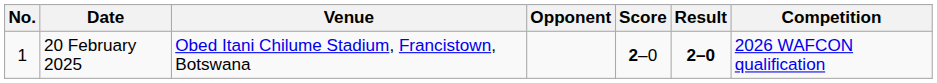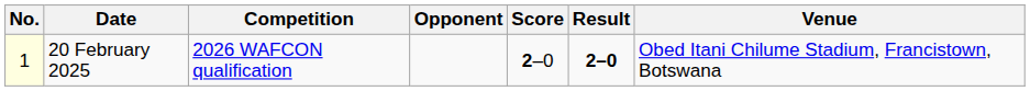 <table class="wikitable sortable">
 <tr>
 <th scope="col">No.</th>
 <th scope="col">Date</th>
-<th scope="col">Venue</th>
+<th scope="col">Competition</th>
 <th scope="col">Opponent</th>
 <th scope="col">Score</th>
 <th scope="col">Result</th>
-<th scope="col">Competition</th>
+<th scope="col">Venue</th>
 </tr>
 <tr>
-<td style="text-align:center">1</td>
+<td style="background: lightyellow; text-align:center">1</td>
 <td>20 February 2025</td>
-<td><a href='#'>Obed Itani Chilume Stadium</a>, <a href='#'>Francistown</a>, Botswana</td>
+<td><a href='#'>2026 WAFCON qualification</a></td>
 <td></td>
 <td style="text-align:center"><strong>2</strong>–0</td>
 <td style="text-align:center"><strong>2–0</strong></td>
-<td><a href='#'>2026 WAFCON qualification</a></td>
+<td><a href='#'>Obed Itani Chilume Stadium</a>, <a href='#'>Francistown</a>, Botswana</td>
 </tr>
 </table>
